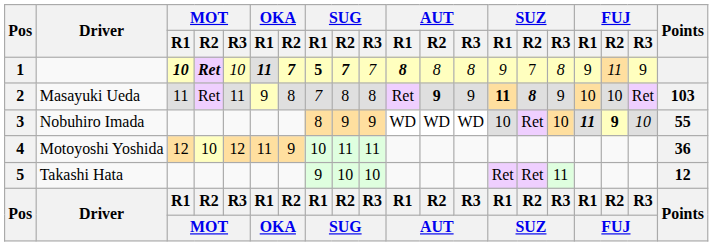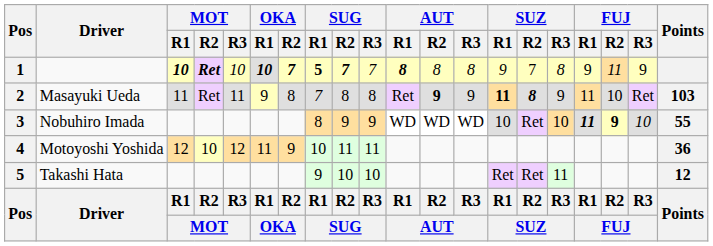 <table class="wikitable" style="font-size:85%; text-align:center">
 <tr>
 <th rowspan="2" valign="middle">Pos</th>
 <th rowspan="2" valign="middle">Driver</th>
 <th colspan="3"><a href='#'>MOT</a></th>
 <th colspan="2"><a href='#'>OKA</a></th>
 <th colspan="3"><a href='#'>SUG</a></th>
 <th colspan="3"><a href='#'>AUT</a></th>
 <th colspan="3"><a href='#'>SUZ</a></th>
 <th colspan="3"><a href='#'>FUJ</a></th>
 <th rowspan="2" valign="middle">Points</th>
 </tr>
 <tr>
 <th>R1</th>
 <th>R2</th>
 <th>R3</th>
 <th>R1</th>
 <th>R2</th>
 <th>R1</th>
 <th>R2</th>
 <th>R3</th>
 <th>R1</th>
 <th>R2</th>
 <th>R3</th>
 <th>R1</th>
 <th>R2</th>
 <th>R3</th>
 <th>R1</th>
 <th>R2</th>
 <th>R3</th>
 </tr>
 <tr>
 <th>1</th>
 <td align="left"> </td>
 <td bgcolor="#FFFFBF"><strong><em>10</em></strong></td>
 <td bgcolor="#EFCFFF"><strong><em>Ret</em></strong></td>
 <td bgcolor="#FFFFBF"><em>10</em></td>
-<td bgcolor="#DFDFDF"><strong><em>11</em></strong></td>
+<td bgcolor="#DFDFDF"><strong><em>10</em></strong></td>
 <td bgcolor="#FFFFBF"><strong><em>7</em></strong></td>
 <td bgcolor="#FFFFBF"><strong>5</strong></td>
 <td bgcolor="#FFFFBF"><strong><em>7</em></strong></td>
 <td bgcolor="#FFFFBF"><em>7</em></td>
 <td bgcolor="#FFFFBF"><strong><em>8</em></strong></td>
 <td bgcolor="#FFFFBF"><em>8</em></td>
 <td bgcolor="#FFFFBF"><em>8</em></td>
 <td bgcolor="#FFFFBF"><em>9</em></td>
 <td bgcolor="#FFFFBF">7</td>
 <td bgcolor="#FFFFBF"><em>8</em></td>
 <td bgcolor="#FFFFBF">9</td>
 <td bgcolor="#FFDF9F"><em>11</em></td>
 <td bgcolor="#FFFFBF">9</td>
 <th></th>
 </tr>
 <tr>
 <th>2</th>
 <td align="left"> Masayuki Ueda</td>
 <td bgcolor="#DFDFDF">11</td>
 <td bgcolor="#EFCFFF">Ret</td>
 <td bgcolor="#DFDFDF">11</td>
 <td bgcolor="#FFFFBF">9</td>
 <td bgcolor="#DFDFDF">8</td>
 <td bgcolor="#DFDFDF"><em>7</em></td>
 <td bgcolor="#DFDFDF">8</td>
 <td bgcolor="#DFDFDF">8</td>
 <td bgcolor="#EFCFFF">Ret</td>
 <td bgcolor="#DFDFDF"><strong>9</strong></td>
 <td bgcolor="#DFDFDF">9</td>
 <td bgcolor="#FFDF9F"><strong>11</strong></td>
 <td bgcolor="#DFDFDF"><strong><em>8</em></strong></td>
 <td bgcolor="#DFDFDF">9</td>
-<td bgcolor="#FFDF9F">10</td>
+<td bgcolor="#FFDF9F">11</td>
 <td bgcolor="#DFDFDF">10</td>
 <td bgcolor="#EFCFFF">Ret</td>
 <th>103</th>
 </tr>
 <tr>
 <th>3</th>
 <td align="left"> Nobuhiro Imada</td>
 <td></td>
 <td></td>
 <td></td>
 <td></td>
 <td></td>
 <td bgcolor="#FFDF9F">8</td>
 <td bgcolor="#FFDF9F">9</td>
 <td bgcolor="#FFDF9F">9</td>
 <td bgcolor="#FFFFFF">WD</td>
 <td bgcolor="#FFFFFF">WD</td>
 <td bgcolor="#FFFFFF">WD</td>
 <td bgcolor="#DFDFDF">10</td>
 <td bgcolor="#EFCFFF">Ret</td>
 <td bgcolor="#FFDF9F">10</td>
 <td bgcolor="#DFDFDF"><strong><em>11</em></strong></td>
 <td bgcolor="#FFFFBF"><strong>9</strong></td>
 <td bgcolor="#DFDFDF"><em>10</em></td>
 <th>55</th>
 </tr>
 <tr>
 <th>4</th>
 <td align="left"> Motoyoshi Yoshida</td>
 <td bgcolor="#FFDF9F">12</td>
 <td bgcolor="#FFFFBF">10</td>
 <td bgcolor="#FFDF9F">12</td>
 <td bgcolor="#FFDF9F">11</td>
 <td bgcolor="#FFDF9F">9</td>
 <td bgcolor="#DFFFDF">10</td>
 <td bgcolor="#DFFFDF">11</td>
 <td bgcolor="#DFFFDF">11</td>
 <td></td>
 <td></td>
 <td></td>
 <td></td>
 <td></td>
 <td></td>
 <td></td>
 <td></td>
 <td></td>
 <th>36</th>
 </tr>
 <tr>
 <th>5</th>
 <td align="left"> Takashi Hata</td>
 <td></td>
 <td></td>
 <td></td>
 <td></td>
 <td></td>
 <td bgcolor="#DFFFDF">9</td>
 <td bgcolor="#DFFFDF">10</td>
 <td bgcolor="#DFFFDF">10</td>
 <td></td>
 <td></td>
 <td></td>
 <td bgcolor="#EFCFFF">Ret</td>
 <td bgcolor="#EFCFFF">Ret</td>
 <td bgcolor="#DFFFDF">11</td>
 <td></td>
 <td></td>
 <td></td>
 <th>12</th>
 </tr>
 <tr>
 <th rowspan="2">Pos</th>
 <th rowspan="2">Driver</th>
 <th>R1</th>
 <th>R2</th>
 <th>R3</th>
 <th>R1</th>
 <th>R2</th>
 <th>R1</th>
 <th>R2</th>
 <th>R3</th>
 <th>R1</th>
 <th>R2</th>
 <th>R3</th>
 <th>R1</th>
 <th>R2</th>
 <th>R3</th>
 <th>R1</th>
 <th>R2</th>
 <th>R3</th>
 <th rowspan="2">Points</th>
 </tr>
 <tr>
 <th colspan="3"><a href='#'>MOT</a></th>
 <th colspan="2"><a href='#'>OKA</a></th>
 <th colspan="3"><a href='#'>SUG</a></th>
 <th colspan="3"><a href='#'>AUT</a></th>
 <th colspan="3"><a href='#'>SUZ</a></th>
 <th colspan="3"><a href='#'>FUJ</a></th>
 </tr>
 </table>
